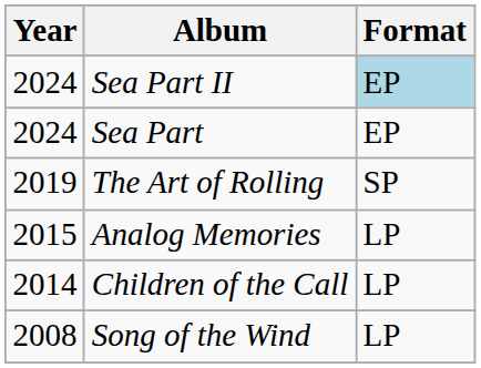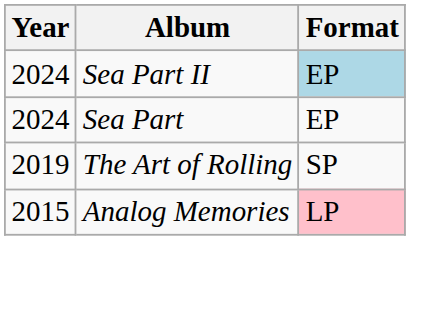 <table class="wikitable">
 <tr>
 <th>Year</th>
 <th>Album</th>
 <th>Format</th>
 </tr>
 <tr>
 <td>2024</td>
 <td><em>Sea Part II</em></td>
 <td style="background: lightblue;">EP</td>
 </tr>
 <tr>
 <td>2024</td>
 <td><em>Sea Part</em></td>
 <td>EP</td>
 </tr>
 <tr>
 <td>2019</td>
 <td><em>The Art of Rolling</em></td>
 <td>SP</td>
 </tr>
 <tr>
 <td>2015</td>
 <td><em>Analog Memories</em></td>
-<td>LP</td>
-</tr>
-<tr>
-<td>2014</td>
-<td><em>Children of the Call</em></td>
-<td>LP</td>
-</tr>
-<tr>
-<td>2008</td>
-<td><em>Song of the Wind</em></td>
-<td>LP</td>
+<td style="background: pink;">LP</td>
 </tr>
 </table>
